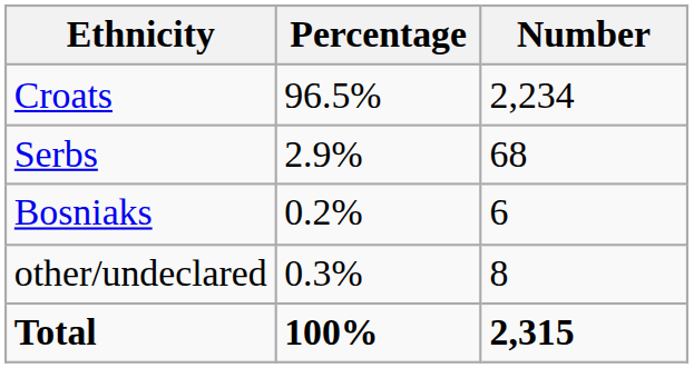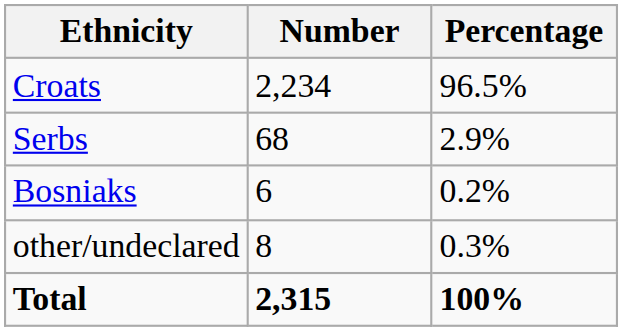 <table class="wikitable">
 <tr>
 <th width="100px">Ethnicity</th>
+<th width="80px">Number</th>
 <th width="80px">Percentage</th>
-<th width="80px">Number</th>
 </tr>
 <tr>
 <td><a href='#'>Croats</a></td>
+<td>2,234</td>
 <td>96.5%</td>
-<td>2,234</td>
 </tr>
 <tr>
 <td><a href='#'>Serbs</a></td>
+<td>68</td>
 <td>2.9%</td>
-<td>68</td>
 </tr>
 <tr>
 <td><a href='#'>Bosniaks</a></td>
+<td>6</td>
 <td>0.2%</td>
-<td>6</td>
 </tr>
 <tr>
 <td>other/undeclared</td>
+<td>8</td>
 <td>0.3%</td>
-<td>8</td>
 </tr>
 <tr>
 <td><strong>Total</strong></td>
+<td><strong>2,315</strong></td>
 <td><strong>100%</strong></td>
-<td><strong>2,315</strong></td>
 </tr>
 </table>
